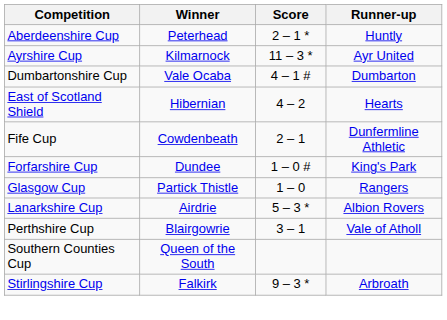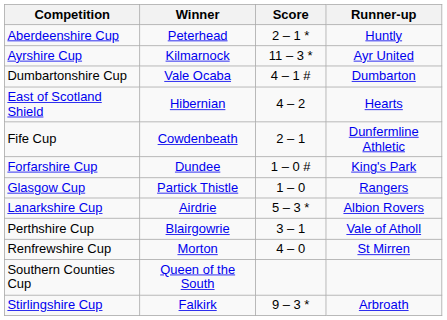 <table class="wikitable" style="text-align: center;">
 <tr>
 <th width=160>Competition</th>
 <th width=135>Winner</th>
 <th width=80>Score</th>
 <th width=135>Runner-up</th>
 </tr>
 <tr>
 <td align=left><a href='#'>Aberdeenshire Cup</a></td>
 <td><a href='#'>Peterhead</a></td>
 <td>2 – 1 *</td>
 <td><a href='#'>Huntly</a></td>
 </tr>
 <tr>
 <td align=left><a href='#'>Ayrshire Cup</a></td>
 <td><a href='#'>Kilmarnock</a></td>
 <td>11 – 3 *</td>
 <td><a href='#'>Ayr United</a></td>
 </tr>
 <tr>
 <td align=left>Dumbartonshire Cup</td>
 <td><a href='#'>Vale Ocaba</a></td>
 <td>4 – 1 #</td>
 <td><a href='#'>Dumbarton</a></td>
 </tr>
 <tr>
 <td align=left><a href='#'>East of Scotland Shield</a></td>
 <td><a href='#'>Hibernian</a></td>
 <td>4 – 2</td>
 <td><a href='#'>Hearts</a></td>
 </tr>
 <tr>
 <td align=left>Fife Cup</td>
 <td><a href='#'>Cowdenbeath</a></td>
 <td>2 – 1</td>
 <td><a href='#'>Dunfermline Athletic</a></td>
 </tr>
 <tr>
 <td align=left><a href='#'>Forfarshire Cup</a></td>
 <td><a href='#'>Dundee</a></td>
 <td>1 – 0 #</td>
 <td><a href='#'>King's Park</a></td>
 </tr>
 <tr>
 <td align=left><a href='#'>Glasgow Cup</a></td>
 <td><a href='#'>Partick Thistle</a></td>
 <td>1 – 0</td>
 <td><a href='#'>Rangers</a></td>
 </tr>
 <tr>
 <td align=left><a href='#'>Lanarkshire Cup</a></td>
 <td><a href='#'>Airdrie</a></td>
 <td>5 – 3 *</td>
 <td><a href='#'>Albion Rovers</a></td>
 </tr>
 <tr>
 <td align=left>Perthshire Cup</td>
 <td><a href='#'>Blairgowrie</a></td>
 <td>3 – 1</td>
 <td><a href='#'>Vale of Atholl</a></td>
 </tr>
 <tr>
+<td align=left>Renfrewshire Cup</td>
+<td><a href='#'>Morton</a></td>
+<td>4 – 0</td>
+<td><a href='#'>St Mirren</a></td>
+</tr>
+<tr>
 <td align=left>Southern Counties Cup</td>
 <td><a href='#'>Queen of the South</a></td>
 <td></td>
 <td></td>
 </tr>
 <tr>
 <td align=left><a href='#'>Stirlingshire Cup</a></td>
 <td><a href='#'>Falkirk</a></td>
 <td>9 – 3 *</td>
 <td><a href='#'>Arbroath</a></td>
 </tr>
 </table>
